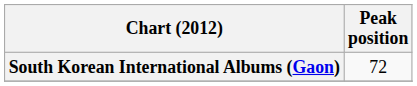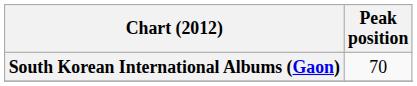 <table class="wikitable sortable plainrowheaders" style="text-align:center;">
 <tr>
 <th scope="col">Chart (2012)</th>
 <th scope="col">Peak<br>position</th>
 </tr>
 <tr>
 <th scope="row">South Korean International Albums (<a href='#'>Gaon</a>)</th>
-<td>72</td>
+<td>70</td>
 </tr>
 <tr>
 </tr>
 <tr>
 </tr>
 <tr>
 </tr>
 </table>
